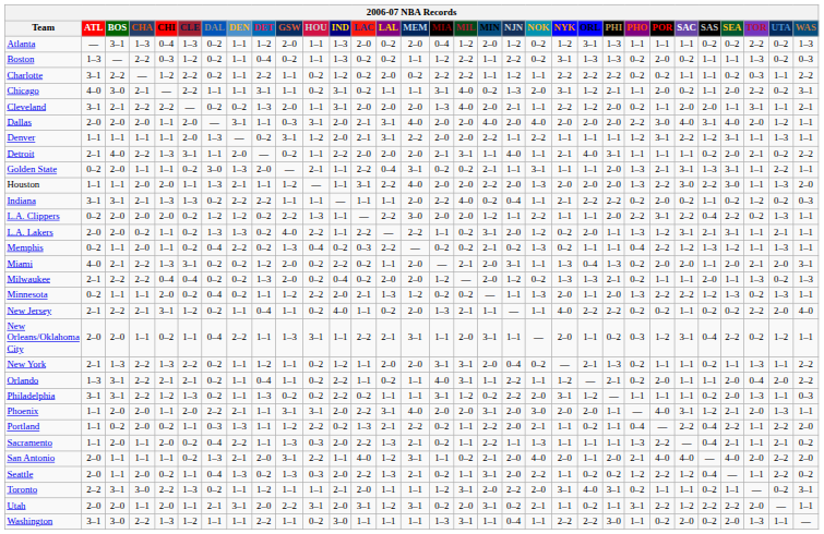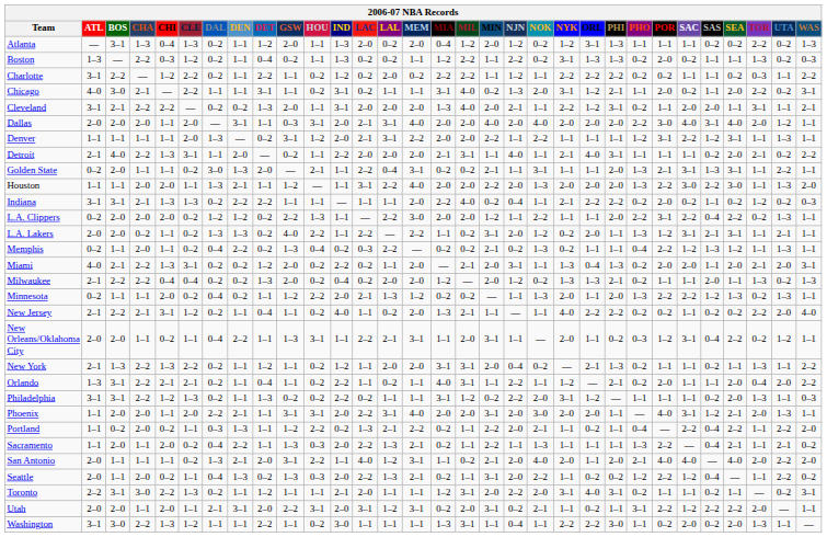 <table class="wikitable" style="font-size:86%; text-align:center;">
 <tr>
 <th colspan=31>2006-07 NBA Records</th>
 </tr>
 <tr>
 <th width=100>Team</th>
 <th style="background:#FF0000;color:#FFFFFF;width=35">ATL</th>
 <th style="background:#006400;color:#FFFFFF;width=35">BOS</th>
 <th style="background:#253E6A;color:#DF5106;width=35">CHA</th>
 <th style="background:#FF0000;color:#000000;width=35">CHI</th>
 <th style="background:#9F1F32;color:#001D43;width=35">CLE</th>
 <th style="background:#0055BA;color:#898D8F;width=35">DAL</th>
 <th style="background:#4C92CC;color:#FDB827;width=35">DEN</th>
 <th style="background:#006BB7;color:#ED164B;width=35">DET</th>
 <th style="background:#072E63;color:#DC5A34;width=35">GSW</th>
 <th style="background:#D31145;color:#CBD4D8;width=35">HOU</th>
 <th style="background:#000080;color:#FFD700;width=35">IND</th>
 <th style="background:#F9160D;color:#1A2E8B;width=35">LAC</th>
 <th style="background:#800080;color:#FFD700;width=35">LAL</th>
 <th style="background:#00265B;color:#BAD1EB;width=35">MEM</th>
 <th style="background:#000000;color:#8B0000;width=35">MIA</th>
 <th style="background:#00471B;color:#AC1A2F;width=35">MIL</th>
 <th style="background:#044D80;color:#000000;width=35">MIN</th>
 <th style="background:#12305B;color:#C4CED4;width=35">NJN</th>
 <th style="background:#0093B1;color:#FDB827;width=35">NOK</th>
 <th style="background:#0000FF;color:#FF8C00;width=35">NYK</th>
 <th style="background:#0000FF;color:#000000;width=35">ORL</th>
 <th style="background:#000000;color:#BB9754;width=35">PHI</th>
 <th style="background:#800080;color:#FF4500;width=35">PHO</th>
 <th style="background:#000000;color:#FF0000;width=35">POR</th>
 <th style="background:#6846A8;color:#FFFFFF;width=35">SAC</th>
 <th style="background:#000000;color:#C0C0C0;width=35">SAS</th>
 <th style="background:#005831;color:#FFC322;width=35">SEA</th>
 <th style="background:#7436BF;color:#BE0F34;width=35">TOR</th>
 <th style="background:#042A5C;color:#4C8ECC;width=35">UTA</th>
 <th style="background:#044D7D;color:#BC7A44;width=35">WAS</th>
 </tr>
 <tr>
 <td style="text-align:left;"><a href='#'>Atlanta</a></td>
 <td>—</td>
 <td>3–1</td>
 <td>1–3</td>
 <td>0–4</td>
 <td>1–3</td>
 <td>0–2</td>
 <td>1–1</td>
 <td>1–2</td>
 <td>2–0</td>
 <td>1–1</td>
 <td>1–3</td>
 <td>2–0</td>
 <td>0–2</td>
 <td>2–0</td>
 <td>0–4</td>
 <td>1–2</td>
 <td>2–0</td>
 <td>1–2</td>
 <td>0–2</td>
 <td>1–2</td>
 <td>3–1</td>
 <td>1–3</td>
 <td>1–1</td>
 <td>1–1</td>
 <td>1–1</td>
 <td>0–2</td>
 <td>0–2</td>
 <td>2–2</td>
 <td>0–2</td>
 <td>1–3</td>
 </tr>
 <tr>
 <td style="text-align:left;"><a href='#'>Boston</a></td>
 <td>1–3</td>
 <td>—</td>
 <td>2–2</td>
 <td>0–3</td>
 <td>1–2</td>
 <td>0–2</td>
 <td>1–1</td>
 <td>0–4</td>
 <td>0–2</td>
 <td>1–1</td>
 <td>1–3</td>
 <td>0–2</td>
 <td>0–2</td>
 <td>1–1</td>
 <td>1–2</td>
 <td>2–2</td>
 <td>1–1</td>
 <td>2–2</td>
 <td>0–2</td>
 <td>3–1</td>
 <td>1–3</td>
 <td>1–3</td>
 <td>0–2</td>
 <td>2–0</td>
 <td>0–2</td>
 <td>1–1</td>
 <td>1–1</td>
 <td>1–3</td>
 <td>0–2</td>
 <td>0–3</td>
 </tr>
 <tr>
 <td style="text-align:left;"><a href='#'>Charlotte</a></td>
 <td>3–1</td>
 <td>2–2</td>
 <td>—</td>
 <td>1–2</td>
 <td>2–2</td>
 <td>0–2</td>
 <td>1–1</td>
 <td>2–2</td>
 <td>1–1</td>
 <td>0–2</td>
 <td>1–2</td>
 <td>0–2</td>
 <td>2–0</td>
 <td>0–2</td>
 <td>2–2</td>
 <td>2–2</td>
 <td>1–1</td>
 <td>1–2</td>
 <td>1–1</td>
 <td>2–2</td>
 <td>2–2</td>
 <td>2–2</td>
 <td>0–2</td>
 <td>0–2</td>
 <td>1–1</td>
 <td>1–1</td>
 <td>0–2</td>
 <td>0–3</td>
 <td>1–1</td>
 <td>2–2</td>
 </tr>
 <tr>
 <td style="text-align:left;"><a href='#'>Chicago</a></td>
 <td>4–0</td>
 <td>3–0</td>
 <td>2–1</td>
 <td>—</td>
 <td>2–2</td>
 <td>1–1</td>
 <td>1–1</td>
 <td>3–1</td>
 <td>1–1</td>
 <td>0–2</td>
 <td>3–1</td>
 <td>0–2</td>
 <td>1–1</td>
 <td>1–1</td>
 <td>3–1</td>
 <td>4–0</td>
 <td>0–2</td>
 <td>1–3</td>
 <td>2–0</td>
 <td>3–1</td>
 <td>1–2</td>
 <td>2–1</td>
 <td>1–1</td>
 <td>2–0</td>
 <td>0–2</td>
 <td>1–1</td>
 <td>2–0</td>
 <td>2–2</td>
 <td>0–2</td>
 <td>3–1</td>
 </tr>
 <tr>
 <td style="text-align:left;"><a href='#'>Cleveland</a></td>
 <td>3–1</td>
 <td>2–1</td>
 <td>2–2</td>
 <td>2–2</td>
 <td>—</td>
 <td>0–2</td>
 <td>0–2</td>
 <td>1–3</td>
 <td>2–0</td>
 <td>1–1</td>
 <td>3–1</td>
 <td>2–0</td>
 <td>2–0</td>
 <td>2–0</td>
 <td>1–3</td>
 <td>4–0</td>
 <td>2–0</td>
 <td>2–1</td>
 <td>1–1</td>
 <td>2–2</td>
 <td>1–2</td>
-<td>2–0</td>
+<td>3–1</td>
 <td>0–2</td>
 <td>1–1</td>
 <td>2–0</td>
 <td>2–0</td>
 <td>1–1</td>
 <td>3–1</td>
 <td>1–1</td>
 <td>2–1</td>
 </tr>
 <tr>
 <td style="text-align:left;"><a href='#'>Dallas</a></td>
 <td>2–0</td>
 <td>2–0</td>
 <td>2–0</td>
 <td>1–1</td>
 <td>2–0</td>
 <td>—</td>
 <td>3–1</td>
 <td>1–1</td>
 <td>0–3</td>
 <td>3–1</td>
 <td>2–0</td>
 <td>2–1</td>
 <td>3–1</td>
 <td>4–0</td>
 <td>2–0</td>
 <td>2–0</td>
 <td>4–0</td>
 <td>2–0</td>
 <td>4–0</td>
 <td>2–0</td>
 <td>2–0</td>
 <td>2–0</td>
 <td>2–2</td>
 <td>3–0</td>
 <td>4–0</td>
 <td>3–1</td>
 <td>4–0</td>
 <td>2–0</td>
 <td>1–2</td>
 <td>1–1</td>
 </tr>
 <tr>
 <td style="text-align:left;"><a href='#'>Denver</a></td>
 <td>1–1</td>
 <td>1–1</td>
 <td>1–1</td>
 <td>1–1</td>
 <td>2–0</td>
 <td>1–3</td>
 <td>—</td>
 <td>0–2</td>
 <td>3–1</td>
 <td>1–2</td>
 <td>2–0</td>
 <td>2–1</td>
 <td>3–1</td>
 <td>2–2</td>
 <td>2–0</td>
 <td>2–0</td>
 <td>2–2</td>
 <td>1–1</td>
 <td>2–2</td>
 <td>1–1</td>
 <td>1–1</td>
 <td>1–1</td>
 <td>1–2</td>
 <td>3–1</td>
 <td>2–2</td>
 <td>1–2</td>
 <td>3–1</td>
 <td>1–1</td>
 <td>1–3</td>
 <td>1–1</td>
 </tr>
 <tr>
 <td style="text-align:left;"><a href='#'>Detroit</a></td>
 <td>2–1</td>
 <td>4–0</td>
 <td>2–2</td>
 <td>1–3</td>
 <td>3–1</td>
 <td>1–1</td>
 <td>2–0</td>
 <td>—</td>
 <td>0–2</td>
 <td>1–1</td>
 <td>2–2</td>
 <td>2–0</td>
 <td>2–0</td>
 <td>2–0</td>
 <td>2–1</td>
 <td>3–1</td>
 <td>1–1</td>
 <td>4–0</td>
 <td>1–1</td>
 <td>2–1</td>
 <td>4–0</td>
 <td>3–1</td>
 <td>1–1</td>
 <td>1–1</td>
 <td>1–1</td>
 <td>0–2</td>
 <td>2–0</td>
 <td>2–1</td>
 <td>0–2</td>
 <td>2–2</td>
 </tr>
 <tr>
 <td style="text-align:left;"><a href='#'>Golden State</a></td>
 <td>0–2</td>
 <td>2–0</td>
 <td>1–1</td>
 <td>1–1</td>
 <td>0–2</td>
 <td>3–0</td>
 <td>1–3</td>
 <td>2–0</td>
 <td>—</td>
 <td>2–1</td>
 <td>1–1</td>
 <td>2–2</td>
 <td>0–4</td>
 <td>3–1</td>
 <td>0–2</td>
 <td>0–2</td>
 <td>2–1</td>
 <td>1–1</td>
 <td>3–1</td>
 <td>1–1</td>
 <td>1–1</td>
 <td>2–0</td>
 <td>1–3</td>
 <td>2–1</td>
 <td>3–1</td>
 <td>1–3</td>
 <td>3–1</td>
 <td>1–1</td>
 <td>2–2</td>
 <td>1–1</td>
 </tr>
 <tr>
 <td style="text-align:left;">Houston</td>
 <td>1–1</td>
 <td>1–1</td>
 <td>2–0</td>
 <td>2–0</td>
 <td>1–1</td>
 <td>1–3</td>
 <td>2–1</td>
 <td>1–1</td>
 <td>1–2</td>
 <td>—</td>
 <td>1–1</td>
 <td>3–1</td>
 <td>2–2</td>
 <td>4–0</td>
 <td>2–0</td>
 <td>2–0</td>
 <td>2–2</td>
 <td>2–0</td>
 <td>1–3</td>
 <td>2–0</td>
 <td>2–0</td>
 <td>2–0</td>
 <td>1–3</td>
 <td>2–2</td>
 <td>3–0</td>
 <td>2–2</td>
 <td>3–0</td>
 <td>1–1</td>
 <td>1–3</td>
 <td>2–0</td>
 </tr>
 <tr>
 <td style="text-align:left;"><a href='#'>Indiana</a></td>
 <td>3–1</td>
 <td>3–1</td>
 <td>2–1</td>
 <td>1–3</td>
 <td>1–3</td>
 <td>0–2</td>
 <td>2–2</td>
 <td>2–2</td>
 <td>1–1</td>
 <td>1–1</td>
 <td>—</td>
 <td>1–1</td>
 <td>1–1</td>
 <td>2–0</td>
 <td>2–2</td>
 <td>4–0</td>
 <td>0–2</td>
 <td>0–4</td>
 <td>1–1</td>
 <td>2–1</td>
 <td>2–2</td>
 <td>2–2</td>
 <td>0–2</td>
 <td>2–0</td>
 <td>0–2</td>
 <td>1–1</td>
 <td>0–2</td>
 <td>1–2</td>
 <td>0–2</td>
 <td>0–3</td>
 </tr>
 <tr>
 <td style="text-align:left;"><a href='#'>L.A. Clippers</a></td>
 <td>0–2</td>
 <td>2–0</td>
 <td>2–0</td>
 <td>2–0</td>
 <td>0–2</td>
 <td>1–2</td>
 <td>1–2</td>
 <td>0–2</td>
 <td>2–2</td>
 <td>1–3</td>
 <td>1–1</td>
 <td>—</td>
 <td>2–2</td>
 <td>3–0</td>
 <td>2–0</td>
 <td>2–0</td>
 <td>1–2</td>
 <td>1–1</td>
 <td>2–2</td>
 <td>1–1</td>
 <td>1–1</td>
 <td>2–0</td>
 <td>2–2</td>
 <td>3–1</td>
 <td>2–2</td>
 <td>0–4</td>
 <td>2–2</td>
 <td>0–2</td>
 <td>1–3</td>
 <td>1–1</td>
 </tr>
 <tr>
 <td style="text-align:left;"><a href='#'>L.A. Lakers</a></td>
 <td>2–0</td>
 <td>2–0</td>
 <td>0–2</td>
 <td>1–1</td>
 <td>0–2</td>
 <td>1–3</td>
 <td>1–3</td>
 <td>0–2</td>
 <td>4–0</td>
 <td>2–2</td>
 <td>1–1</td>
 <td>2–2</td>
 <td>—</td>
 <td>2–2</td>
 <td>1–1</td>
 <td>0–2</td>
 <td>3–1</td>
 <td>2–0</td>
 <td>1–2</td>
 <td>0–2</td>
 <td>2–0</td>
 <td>1–1</td>
 <td>1–3</td>
 <td>1–2</td>
 <td>3–1</td>
 <td>2–1</td>
 <td>3–1</td>
 <td>1–1</td>
 <td>2–1</td>
 <td>1–1</td>
 </tr>
 <tr>
 <td style="text-align:left;"><a href='#'>Memphis</a></td>
 <td>0–2</td>
 <td>1–1</td>
 <td>2–0</td>
 <td>1–1</td>
 <td>0–2</td>
 <td>0–4</td>
 <td>2–2</td>
 <td>0–2</td>
 <td>1–3</td>
 <td>0–4</td>
 <td>0–2</td>
 <td>0–3</td>
 <td>2–2</td>
 <td>—</td>
 <td>0–2</td>
 <td>0–2</td>
 <td>2–1</td>
 <td>0–2</td>
 <td>1–3</td>
 <td>0–2</td>
 <td>1–1</td>
 <td>1–1</td>
 <td>0–4</td>
 <td>2–2</td>
 <td>1–2</td>
 <td>1–3</td>
 <td>1–2</td>
 <td>1–1</td>
 <td>1–3</td>
 <td>1–1</td>
 </tr>
 <tr>
 <td style="text-align:left;"><a href='#'>Miami</a></td>
 <td>4–0</td>
 <td>2–1</td>
 <td>2–2</td>
 <td>1–3</td>
 <td>3–1</td>
 <td>0–2</td>
 <td>0–2</td>
 <td>1–2</td>
 <td>2–0</td>
 <td>0–2</td>
 <td>2–2</td>
 <td>0–2</td>
 <td>1–1</td>
 <td>2–0</td>
 <td>—</td>
 <td>2–1</td>
 <td>2–0</td>
 <td>3–1</td>
 <td>1–1</td>
 <td>1–3</td>
 <td>0–4</td>
 <td>1–3</td>
 <td>0–2</td>
 <td>2–0</td>
 <td>2–0</td>
 <td>1–1</td>
 <td>2–0</td>
 <td>2–1</td>
 <td>2–0</td>
 <td>3–1</td>
 </tr>
 <tr>
 <td style="text-align:left;"><a href='#'>Milwaukee</a></td>
 <td>2–1</td>
 <td>2–2</td>
 <td>2–2</td>
 <td>0–4</td>
 <td>0–4</td>
 <td>0–2</td>
 <td>0–2</td>
 <td>1–3</td>
 <td>2–0</td>
 <td>0–2</td>
 <td>0–4</td>
 <td>0–2</td>
 <td>2–0</td>
 <td>2–0</td>
 <td>1–2</td>
 <td>—</td>
 <td>2–0</td>
 <td>1–2</td>
 <td>0–2</td>
 <td>1–3</td>
 <td>1–3</td>
 <td>2–1</td>
 <td>0–2</td>
 <td>1–1</td>
 <td>1–1</td>
 <td>2–0</td>
 <td>1–1</td>
 <td>1–3</td>
 <td>0–2</td>
 <td>1–3</td>
 </tr>
 <tr>
 <td style="text-align:left;"><a href='#'>Minnesota</a></td>
 <td>0–2</td>
 <td>1–1</td>
 <td>1–1</td>
 <td>2–0</td>
 <td>0–2</td>
 <td>0–4</td>
 <td>0–2</td>
 <td>1–1</td>
 <td>1–2</td>
 <td>2–2</td>
 <td>2–0</td>
 <td>2–1</td>
 <td>1–3</td>
 <td>1–2</td>
 <td>0–2</td>
 <td>0–2</td>
 <td>—</td>
 <td>1–1</td>
 <td>1–3</td>
 <td>2–0</td>
 <td>1–1</td>
 <td>2–0</td>
 <td>1–3</td>
 <td>2–2</td>
 <td>2–2</td>
 <td>1–2</td>
 <td>1–3</td>
 <td>0–2</td>
 <td>1–3</td>
 <td>1–1</td>
 </tr>
 <tr>
 <td style="text-align:left;"><a href='#'>New Jersey</a></td>
 <td>2–1</td>
 <td>2–2</td>
 <td>2–1</td>
 <td>3–1</td>
 <td>1–2</td>
 <td>0–2</td>
 <td>1–1</td>
 <td>0–4</td>
 <td>1–1</td>
 <td>0–2</td>
 <td>4–0</td>
 <td>1–1</td>
 <td>0–2</td>
 <td>2–0</td>
 <td>1–3</td>
 <td>2–1</td>
 <td>1–1</td>
 <td>—</td>
 <td>1–1</td>
 <td>4–0</td>
 <td>2–2</td>
 <td>2–2</td>
 <td>0–2</td>
 <td>0–2</td>
 <td>1–1</td>
 <td>0–2</td>
 <td>0–2</td>
 <td>2–2</td>
 <td>2–0</td>
 <td>4–0</td>
 </tr>
 <tr>
 <td style="text-align:left;"><a href='#'>New Orleans/Oklahoma City</a></td>
 <td>2–0</td>
 <td>2–0</td>
 <td>1–1</td>
 <td>0–2</td>
 <td>1–1</td>
 <td>0–4</td>
 <td>2–2</td>
 <td>1–1</td>
 <td>1–3</td>
 <td>3–1</td>
 <td>1–1</td>
 <td>2–2</td>
 <td>2–1</td>
 <td>3–1</td>
 <td>1–1</td>
 <td>2–0</td>
 <td>3–1</td>
 <td>1–1</td>
 <td>—</td>
 <td>2–0</td>
 <td>1–1</td>
 <td>0–2</td>
 <td>0–3</td>
 <td>1–2</td>
 <td>3–1</td>
 <td>0–4</td>
 <td>2–2</td>
 <td>0–2</td>
 <td>1–2</td>
 <td>1–1</td>
 </tr>
 <tr>
 <td style="text-align:left;"><a href='#'>New York</a></td>
 <td>2–1</td>
 <td>1–3</td>
 <td>2–2</td>
 <td>1–3</td>
 <td>2–2</td>
 <td>0–2</td>
 <td>1–1</td>
 <td>1–2</td>
 <td>1–1</td>
 <td>0–2</td>
 <td>1–2</td>
 <td>1–1</td>
 <td>2–0</td>
 <td>2–0</td>
 <td>3–1</td>
 <td>3–1</td>
 <td>2–0</td>
 <td>0–4</td>
 <td>0–2</td>
 <td>—</td>
 <td>2–1</td>
 <td>1–3</td>
 <td>0–2</td>
 <td>1–1</td>
 <td>1–1</td>
 <td>0–2</td>
 <td>1–1</td>
 <td>1–3</td>
 <td>1–1</td>
 <td>2–2</td>
 </tr>
 <tr>
 <td style="text-align:left;"><a href='#'>Orlando</a></td>
 <td>1–3</td>
 <td>3–1</td>
 <td>2–2</td>
 <td>2–1</td>
 <td>2–1</td>
 <td>0–2</td>
 <td>1–1</td>
 <td>0–4</td>
 <td>1–1</td>
 <td>0–2</td>
 <td>2–2</td>
 <td>1–1</td>
 <td>0–2</td>
 <td>1–1</td>
 <td>4–0</td>
 <td>3–1</td>
 <td>1–1</td>
 <td>2–2</td>
 <td>1–1</td>
 <td>1–2</td>
 <td>—</td>
 <td>2–1</td>
 <td>0–2</td>
 <td>2–0</td>
 <td>1–1</td>
 <td>1–1</td>
 <td>2–0</td>
 <td>0–4</td>
 <td>2–0</td>
 <td>2–2</td>
 </tr>
 <tr>
 <td style="text-align:left;"><a href='#'>Philadelphia</a></td>
 <td>3–1</td>
 <td>3–1</td>
 <td>2–2</td>
 <td>1–2</td>
 <td>1–3</td>
 <td>0–2</td>
 <td>1–1</td>
 <td>1–3</td>
 <td>0–2</td>
 <td>0–2</td>
 <td>2–2</td>
 <td>0–2</td>
 <td>1–1</td>
 <td>1–1</td>
 <td>3–1</td>
 <td>1–2</td>
 <td>0–2</td>
 <td>2–2</td>
 <td>2–0</td>
 <td>3–1</td>
 <td>1–2</td>
 <td>—</td>
 <td>1–1</td>
 <td>1–1</td>
 <td>1–1</td>
 <td>0–2</td>
 <td>2–0</td>
 <td>1–3</td>
 <td>1–1</td>
 <td>0–3</td>
 </tr>
 <tr>
 <td style="text-align:left;"><a href='#'>Phoenix</a></td>
 <td>1–1</td>
 <td>2–0</td>
 <td>2–0</td>
 <td>1–1</td>
 <td>2–0</td>
 <td>2–2</td>
 <td>2–1</td>
 <td>1–1</td>
 <td>3–1</td>
 <td>3–1</td>
 <td>2–0</td>
 <td>2–2</td>
 <td>3–1</td>
 <td>4–0</td>
 <td>2–0</td>
 <td>2–0</td>
 <td>3–1</td>
 <td>2–0</td>
 <td>3–0</td>
 <td>2–0</td>
 <td>2–0</td>
 <td>1–1</td>
 <td>—</td>
 <td>4–0</td>
 <td>3–1</td>
 <td>1–2</td>
 <td>2–1</td>
 <td>2–0</td>
 <td>1–3</td>
 <td>1–1</td>
 </tr>
 <tr>
 <td style="text-align:left;"><a href='#'>Portland</a></td>
 <td>1–1</td>
 <td>0–2</td>
 <td>2–0</td>
 <td>0–2</td>
 <td>1–1</td>
 <td>0–3</td>
 <td>1–3</td>
 <td>1–1</td>
 <td>1–2</td>
 <td>2–2</td>
 <td>0–2</td>
 <td>1–3</td>
 <td>2–1</td>
 <td>2–2</td>
 <td>0–2</td>
 <td>1–1</td>
 <td>2–2</td>
 <td>2–0</td>
 <td>2–1</td>
 <td>1–1</td>
 <td>0–2</td>
 <td>1–1</td>
 <td>0–4</td>
 <td>—</td>
 <td>2–2</td>
 <td>0–4</td>
 <td>2–2</td>
 <td>1–1</td>
 <td>2–2</td>
 <td>2–0</td>
 </tr>
 <tr>
 <td style="text-align:left;"><a href='#'>Sacramento</a></td>
 <td>1–1</td>
 <td>2–0</td>
 <td>1–1</td>
 <td>2–0</td>
 <td>0–2</td>
 <td>0–4</td>
 <td>2–2</td>
 <td>1–1</td>
 <td>1–3</td>
 <td>0–3</td>
 <td>2–0</td>
 <td>2–2</td>
 <td>1–3</td>
 <td>2–1</td>
 <td>0–2</td>
 <td>1–1</td>
 <td>2–2</td>
 <td>1–1</td>
 <td>1–3</td>
 <td>1–1</td>
 <td>1–1</td>
 <td>1–1</td>
 <td>1–3</td>
 <td>2–2</td>
 <td>—</td>
 <td>0–4</td>
 <td>2–1</td>
 <td>1–1</td>
 <td>2–1</td>
 <td>0–2</td>
 </tr>
 <tr>
 <td style="text-align:left;"><a href='#'>San Antonio</a></td>
 <td>2–0</td>
 <td>1–1</td>
 <td>1–1</td>
 <td>1–1</td>
 <td>0–2</td>
 <td>1–3</td>
 <td>2–1</td>
 <td>2–0</td>
 <td>3–1</td>
 <td>2–2</td>
 <td>1–1</td>
 <td>4–0</td>
 <td>1–2</td>
 <td>3–1</td>
 <td>1–1</td>
 <td>0–2</td>
 <td>2–1</td>
 <td>2–0</td>
 <td>4–0</td>
 <td>2–0</td>
 <td>1–1</td>
 <td>2–0</td>
 <td>2–1</td>
 <td>4–0</td>
 <td>4–0</td>
 <td>—</td>
 <td>4–0</td>
 <td>2–0</td>
 <td>2–2</td>
 <td>2–0</td>
 </tr>
 <tr>
 <td style="text-align:left;"><a href='#'>Seattle</a></td>
 <td>2–0</td>
 <td>1–1</td>
 <td>2–0</td>
 <td>0–2</td>
 <td>1–1</td>
 <td>0–4</td>
 <td>1–3</td>
 <td>0–2</td>
 <td>1–3</td>
 <td>0–3</td>
 <td>2–0</td>
 <td>2–2</td>
 <td>1–3</td>
 <td>2–1</td>
 <td>0–2</td>
 <td>1–1</td>
 <td>3–1</td>
 <td>2–0</td>
 <td>2–2</td>
 <td>1–1</td>
 <td>0–2</td>
 <td>0–2</td>
 <td>1–2</td>
 <td>2–2</td>
 <td>1–2</td>
 <td>0–4</td>
 <td>—</td>
 <td>1–1</td>
 <td>2–2</td>
 <td>0–2</td>
 </tr>
 <tr>
 <td style="text-align:left;"><a href='#'>Toronto</a></td>
 <td>2–2</td>
 <td>3–1</td>
 <td>3–0</td>
 <td>2–2</td>
 <td>1–3</td>
 <td>0–2</td>
 <td>1–1</td>
 <td>1–2</td>
 <td>1–1</td>
 <td>1–1</td>
 <td>2–1</td>
 <td>2–0</td>
 <td>1–1</td>
 <td>1–1</td>
 <td>1–2</td>
 <td>3–1</td>
 <td>2–0</td>
 <td>2–2</td>
 <td>2–0</td>
 <td>3–1</td>
 <td>4–0</td>
 <td>3–1</td>
 <td>0–2</td>
 <td>1–1</td>
 <td>1–1</td>
 <td>0–2</td>
 <td>1–1</td>
 <td>—</td>
 <td>0–2</td>
 <td>3–1</td>
 </tr>
 <tr>
 <td style="text-align:left;"><a href='#'>Utah</a></td>
 <td>2–0</td>
 <td>2–0</td>
 <td>1–1</td>
 <td>2–0</td>
 <td>1–1</td>
 <td>2–1</td>
 <td>3–1</td>
 <td>2–0</td>
 <td>2–2</td>
 <td>3–1</td>
 <td>2–0</td>
 <td>3–1</td>
 <td>1–2</td>
 <td>3–1</td>
 <td>0–2</td>
 <td>2–0</td>
 <td>3–1</td>
 <td>0–2</td>
 <td>2–1</td>
 <td>1–1</td>
 <td>0–2</td>
 <td>1–1</td>
 <td>3–1</td>
 <td>2–2</td>
 <td>1–2</td>
 <td>2–2</td>
 <td>2–2</td>
 <td>2–0</td>
 <td>—</td>
 <td>1–1</td>
 </tr>
 <tr>
 <td style="text-align:left;"><a href='#'>Washington</a></td>
 <td>3–1</td>
 <td>3–0</td>
 <td>2–2</td>
 <td>1–3</td>
 <td>1–2</td>
 <td>1–1</td>
 <td>1–1</td>
 <td>2–2</td>
 <td>1–1</td>
 <td>0–2</td>
 <td>3–0</td>
 <td>1–1</td>
 <td>1–1</td>
 <td>1–1</td>
 <td>1–3</td>
 <td>3–1</td>
 <td>1–1</td>
 <td>0–4</td>
 <td>1–1</td>
 <td>2–2</td>
 <td>2–2</td>
 <td>3–0</td>
 <td>1–1</td>
 <td>0–2</td>
 <td>2–0</td>
 <td>0–2</td>
 <td>2–0</td>
 <td>1–3</td>
 <td>1–1</td>
 <td>—</td>
 </tr>
 </table>
